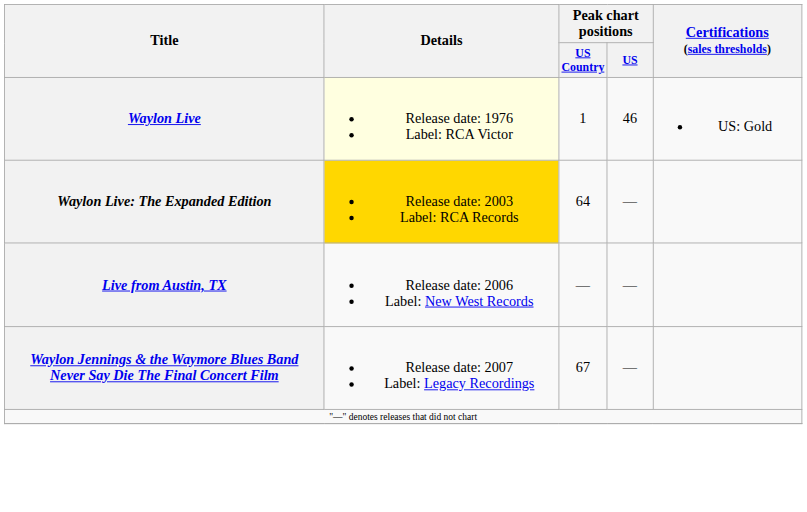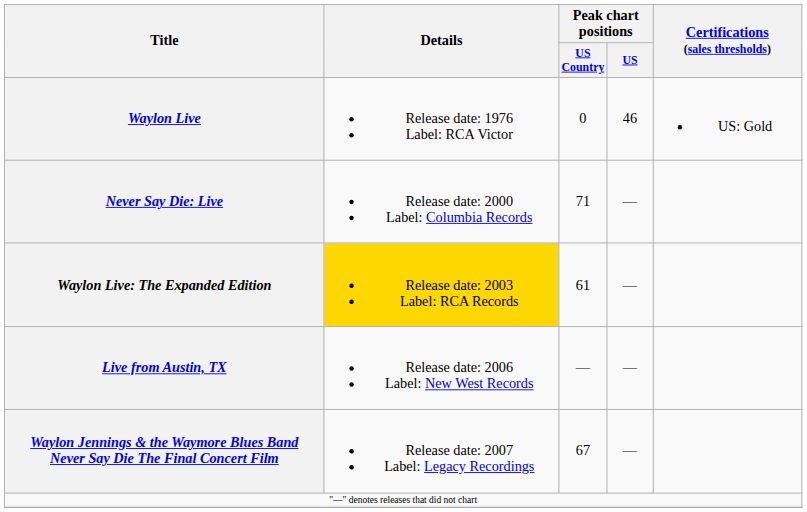 <table class="wikitable plainrowheaders" style="text-align:center;">
 <tr>
 <th rowspan="2" style="width:22em;">Title</th>
 <th rowspan="2" style="width:16em;">Details</th>
 <th colspan="2">Peak chart<br>positions</th>
 <th rowspan="2" style="width:10em;"><a href='#'>Certifications</a><br><small>(<a href='#'>sales thresholds</a>)</small></th>
 </tr>
 <tr style="font-size:smaller;">
 <th width="45"><a href='#'>US Country</a></th>
 <th width="45"><a href='#'>US</a></th>
 </tr>
 <tr>
 <th scope="row"><em><a href='#'>Waylon Live</a></em></th>
-<td style="background: lightyellow;"><br><ul><li>Release date: 1976</li><li>Label: RCA Victor</li></ul></td>
-<td>1</td>
+<td><br><ul><li>Release date: 1976</li><li>Label: RCA Victor</li></ul></td>
+<td>0</td>
 <td>46</td>
 <td><br><ul><li>US: Gold</li></ul></td>
 </tr>
 <tr>
+<th scope="row"><em><a href='#'>Never Say Die: Live</a></em></th>
+<td><br><ul><li>Release date: 2000</li><li>Label: <a href='#'>Columbia Records</a></li></ul></td>
+<td>71</td>
+<td>—</td>
+<td></td>
+</tr>
+<tr>
 <th scope="row"><em>Waylon Live: The Expanded Edition</em></th>
 <td style="background: gold;"><br><ul><li>Release date: 2003</li><li>Label: RCA Records</li></ul></td>
-<td>64</td>
+<td>61</td>
 <td>—</td>
 <td></td>
 </tr>
 <tr>
 <th scope="row"><em><a href='#'>Live from Austin, TX</a></em></th>
 <td><br><ul><li>Release date: 2006</li><li>Label: <a href='#'>New West Records</a></li></ul></td>
 <td>—</td>
 <td>—</td>
 <td></td>
 </tr>
 <tr>
 <th scope="row"><em><a href='#'>Waylon Jennings & the Waymore Blues Band<br>Never Say Die The Final Concert Film</a></em></th>
 <td><br><ul><li>Release date: 2007</li><li>Label: <a href='#'>Legacy Recordings</a></li></ul></td>
 <td>67</td>
 <td>—</td>
 <td></td>
 </tr>
 <tr>
 <td colspan="5" style="font-size:8pt">"—" denotes releases that did not chart</td>
 </tr>
 <tr>
 </tr>
 </table>
